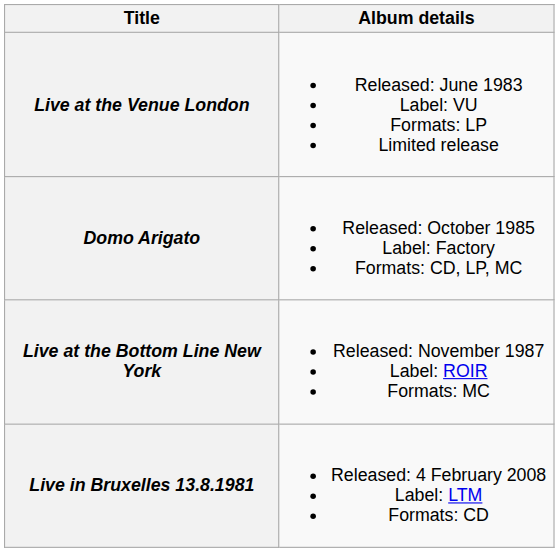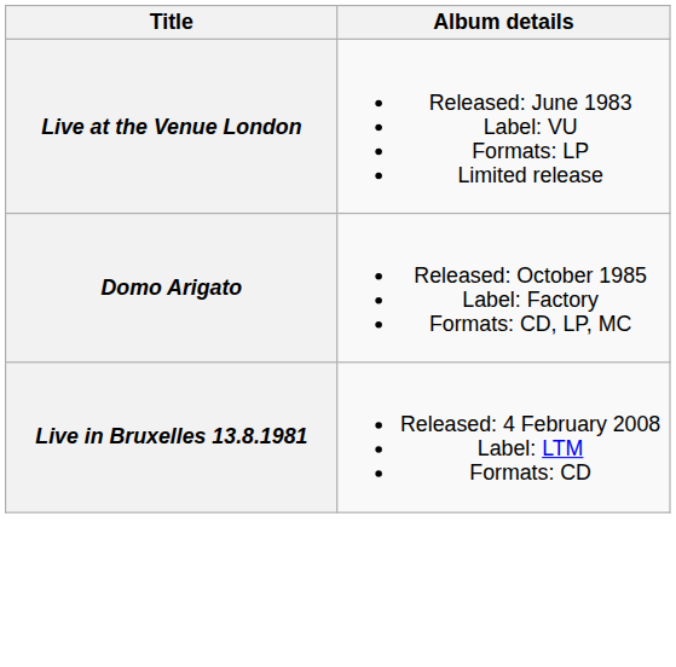 <table class="wikitable plainrowheaders" style="text-align:center;">
 <tr>
 <th scope="col" style="width:15em;">Title</th>
 <th scope="col" style="width:15em;">Album details</th>
 </tr>
 <tr>
 <th scope="row"><em>Live at the Venue London</em></th>
 <td><br><ul><li>Released: June 1983</li><li>Label: VU</li><li>Formats: LP</li><li>Limited release</li></ul></td>
 </tr>
 <tr>
 <th scope="row"><em>Domo Arigato</em></th>
 <td><br><ul><li>Released: October 1985</li><li>Label: Factory</li><li>Formats: CD, LP, MC</li></ul></td>
 </tr>
 <tr>
-<th scope="row"><em>Live at the Bottom Line New York</em></th>
-<td><br><ul><li>Released: November 1987</li><li>Label: <a href='#'>ROIR</a></li><li>Formats: MC</li></ul></td>
-</tr>
-<tr>
 <th scope="row"><em>Live in Bruxelles 13.8.1981</em></th>
 <td><br><ul><li>Released: 4 February 2008</li><li>Label: <a href='#'>LTM</a></li><li>Formats: CD</li></ul></td>
 </tr>
 </table>
